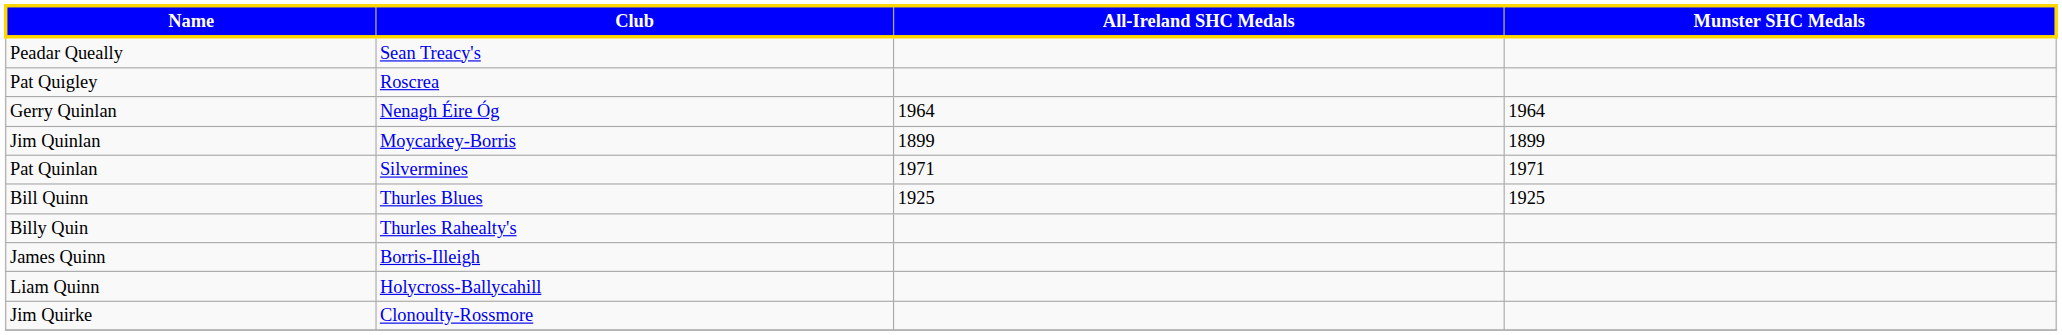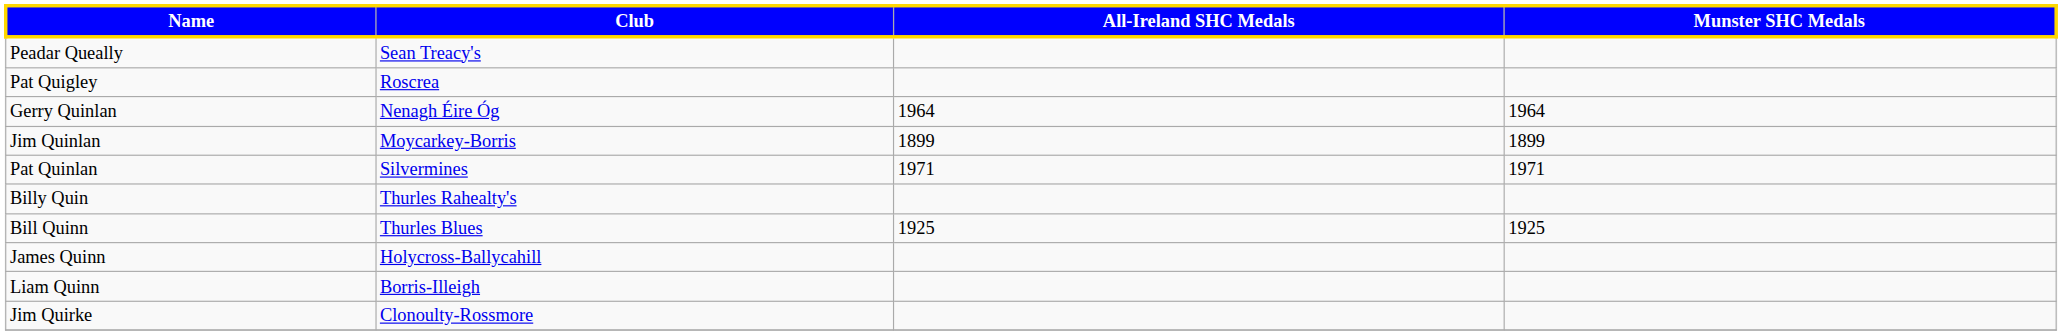 <table class="wikitable" width="90%">
 <tr style="text-align:center;background:blue;color:white;border:3px solid gold;">
 <td><strong>Name</strong></td>
 <td><strong>Club</strong></td>
 <td><strong>All-Ireland SHC Medals</strong></td>
 <td><strong>Munster SHC Medals</strong></td>
 </tr>
 <tr>
 <td>Peadar Queally</td>
 <td><a href='#'>Sean Treacy's</a></td>
 <td></td>
 <td></td>
 </tr>
 <tr>
 <td>Pat Quigley</td>
 <td><a href='#'>Roscrea</a></td>
 <td></td>
 <td></td>
 </tr>
 <tr>
 <td>Gerry Quinlan</td>
 <td><a href='#'>Nenagh Éire Óg</a></td>
 <td>1964</td>
 <td>1964</td>
 </tr>
 <tr>
 <td>Jim Quinlan</td>
 <td><a href='#'>Moycarkey-Borris</a></td>
 <td>1899</td>
 <td>1899</td>
 </tr>
 <tr>
 <td>Pat Quinlan</td>
 <td><a href='#'>Silvermines</a></td>
 <td>1971</td>
 <td>1971</td>
 </tr>
 <tr>
+<td>Billy Quin</td>
+<td><a href='#'>Thurles Rahealty's</a></td>
+<td></td>
+<td></td>
+</tr>
+<tr>
 <td>Bill Quinn</td>
 <td><a href='#'>Thurles Blues</a></td>
 <td>1925</td>
 <td>1925</td>
 </tr>
 <tr>
-<td>Billy Quin</td>
-<td><a href='#'>Thurles Rahealty's</a></td>
-<td></td>
-<td></td>
-</tr>
-<tr>
 <td>James Quinn</td>
-<td><a href='#'>Borris-Illeigh</a></td>
+<td><a href='#'>Holycross-Ballycahill</a></td>
 <td></td>
 <td></td>
 </tr>
 <tr>
 <td>Liam Quinn</td>
-<td><a href='#'>Holycross-Ballycahill</a></td>
+<td><a href='#'>Borris-Illeigh</a></td>
 <td></td>
 <td></td>
 </tr>
 <tr>
 <td>Jim Quirke</td>
 <td><a href='#'>Clonoulty-Rossmore</a></td>
 <td></td>
 <td></td>
 </tr>
 <tr>
 </tr>
 </table>
